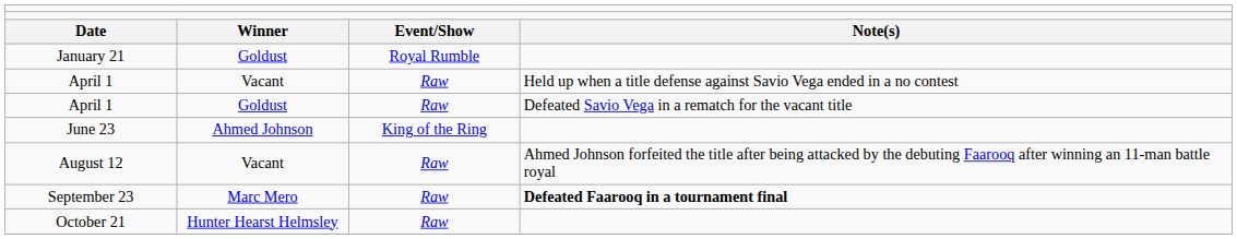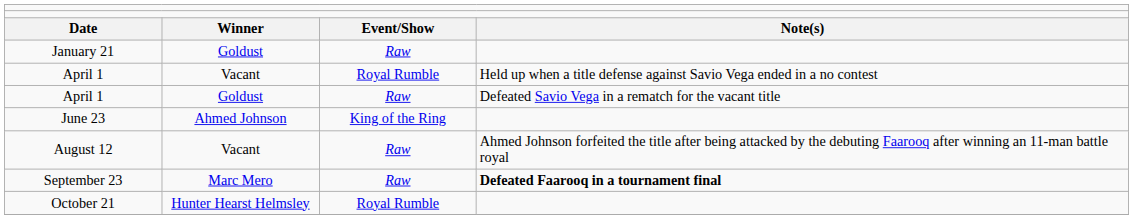 <table class="wikitable" style="text-align:center; width:100%;">
 <tr>
 <td colspan="5"></td>
 </tr>
 <tr>
 <td colspan="5"><strong></strong></td>
 </tr>
 <tr>
 <th width=14%>Date</th>
 <th width=14%>Winner</th>
 <th width=14%>Event/Show</th>
 <th width=58%>Note(s)</th>
 </tr>
 <tr>
 <td>January 21</td>
 <td><a href='#'>Goldust</a></td>
-<td><a href='#'>Royal Rumble</a></td>
+<td><em><a href='#'>Raw</a></em></td>
 <td align=left></td>
 </tr>
 <tr>
 <td>April 1</td>
 <td>Vacant</td>
-<td><em><a href='#'>Raw</a></em></td>
+<td><a href='#'>Royal Rumble</a></td>
 <td align=left>Held up when a title defense against Savio Vega ended in a no contest</td>
 </tr>
 <tr>
 <td>April 1</td>
 <td><a href='#'>Goldust</a></td>
 <td><em><a href='#'>Raw</a></em></td>
 <td align=left>Defeated <a href='#'>Savio Vega</a> in a rematch for the vacant title</td>
 </tr>
 <tr>
 <td>June 23</td>
 <td><a href='#'>Ahmed Johnson</a></td>
 <td><a href='#'>King of the Ring</a></td>
 <td align=left></td>
 </tr>
 <tr>
 <td>August 12</td>
 <td>Vacant</td>
 <td><em><a href='#'>Raw</a></em></td>
 <td align=left>Ahmed Johnson forfeited the title after being attacked by the debuting <a href='#'>Faarooq</a> after winning an 11-man battle royal</td>
 </tr>
 <tr>
 <td>September 23</td>
 <td><a href='#'>Marc Mero</a></td>
 <td><em><a href='#'>Raw</a></em></td>
 <td align=left><strong>Defeated Faarooq in a tournament final</strong></td>
 </tr>
 <tr>
 <td>October 21</td>
 <td><a href='#'>Hunter Hearst Helmsley</a></td>
-<td><em><a href='#'>Raw</a></em></td>
+<td><a href='#'>Royal Rumble</a></td>
 <td align=left></td>
 </tr>
 <tr>
 </tr>
 </table>
